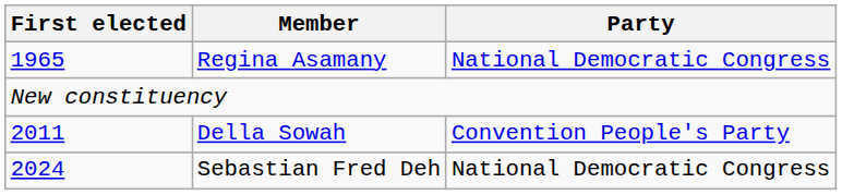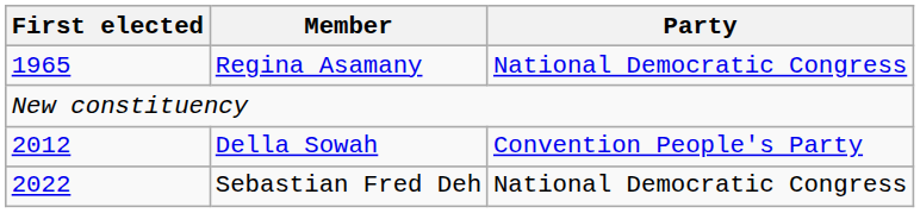 <table class="wikitable">
 <tr>
 <th>First elected</th>
 <th>Member</th>
 <th>Party</th>
 </tr>
 <tr>
 <td><a href='#'>1965</a></td>
 <td><a href='#'>Regina Asamany</a></td>
 <td><a href='#'>National Democratic Congress</a></td>
 </tr>
 <tr>
 <td colspan=3><em>New constituency</em></td>
 </tr>
 <tr>
-<td><a href='#'>2011</a></td>
+<td><a href='#'>2012</a></td>
 <td><a href='#'>Della Sowah</a></td>
 <td><a href='#'>Convention People's Party</a></td>
 </tr>
 <tr>
-<td><a href='#'>2024</a></td>
+<td><a href='#'>2022</a></td>
 <td>Sebastian Fred Deh</td>
 <td>National Democratic Congress</td>
 </tr>
 </table>
